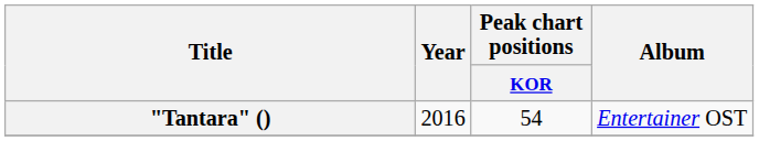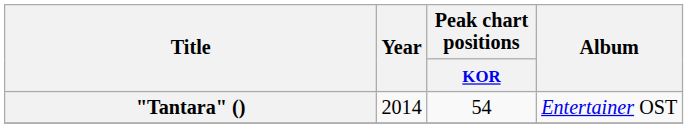 <table class="wikitable plainrowheaders" style="text-align:center;">
 <tr>
 <th scope="col" rowspan="2" style="width:18em;">Title</th>
 <th scope="col" rowspan="2">Year</th>
 <th scope="col" colspan="1" style="width:5em;">Peak chart positions</th>
 <th scope="col" rowspan="2">Album</th>
 </tr>
 <tr>
 <th><small><a href='#'>KOR</a></small><br></th>
 </tr>
 <tr>
 <th scope="row">"Tantara" ()<br></th>
-<td>2016</td>
+<td>2014</td>
 <td>54</td>
 <td><em><a href='#'>Entertainer</a></em> OST</td>
 </tr>
 <tr>
 </tr>
 </table>
